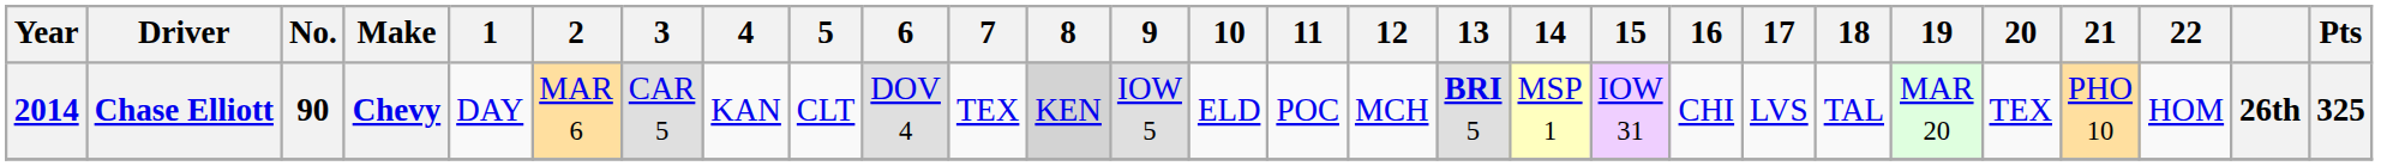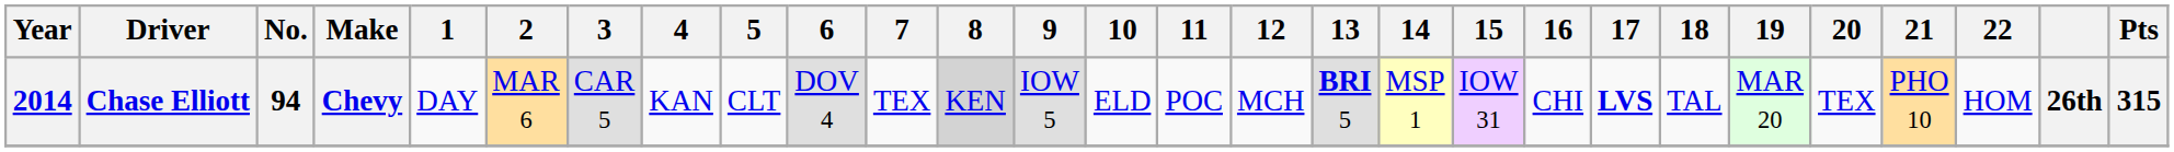 <table class="wikitable" style="text-align:center; font-size:75%">
 <tr>
 <th>Year</th>
 <th>Driver</th>
 <th>No.</th>
 <th>Make</th>
 <th>1</th>
 <th>2</th>
 <th>3</th>
 <th>4</th>
 <th>5</th>
 <th>6</th>
 <th>7</th>
 <th>8</th>
 <th>9</th>
 <th>10</th>
 <th>11</th>
 <th>12</th>
 <th>13</th>
 <th>14</th>
 <th>15</th>
 <th>16</th>
 <th>17</th>
 <th>18</th>
 <th>19</th>
 <th>20</th>
 <th>21</th>
 <th>22</th>
 <th></th>
 <th>Pts</th>
 </tr>
 <tr>
 <th><a href='#'>2014</a></th>
 <th><a href='#'>Chase Elliott</a></th>
-<th>90</th>
+<th>94</th>
 <th><a href='#'>Chevy</a></th>
 <td><a href='#'>DAY</a></td>
 <td style="background:#FFDF9F;"><a href='#'>MAR</a><br><small>6</small></td>
 <td style="background:#DFDFDF;"><a href='#'>CAR</a><br><small>5</small></td>
 <td><a href='#'>KAN</a></td>
 <td><a href='#'>CLT</a></td>
 <td style="background:#DFDFDF;"><a href='#'>DOV</a><br><small>4</small></td>
 <td><a href='#'>TEX</a></td>
 <td style="background: lightgrey;"><a href='#'>KEN</a></td>
 <td style="background:#DFDFDF;"><a href='#'>IOW</a><br><small>5</small></td>
 <td><a href='#'>ELD</a></td>
 <td><a href='#'>POC</a></td>
 <td><a href='#'>MCH</a></td>
 <td style="background:#DFDFDF;"><strong><a href='#'>BRI</a></strong><br><small>5</small></td>
 <td style="background:#FFFFBF;"><a href='#'>MSP</a><br><small>1</small></td>
 <td style="background:#EFCFFF;"><a href='#'>IOW</a><br><small>31</small></td>
 <td><a href='#'>CHI</a></td>
-<td><a href='#'>LVS</a></td>
+<td><strong><a href='#'>LVS</a></strong></td>
 <td><a href='#'>TAL</a></td>
 <td style="background:#DFFFDF;"><a href='#'>MAR</a><br><small>20</small></td>
 <td><a href='#'>TEX</a></td>
 <td style="background:#FFDF9F;"><a href='#'>PHO</a><br><small>10</small></td>
 <td><a href='#'>HOM</a></td>
 <th>26th</th>
-<th>325</th>
+<th>315</th>
 </tr>
 <tr>
 </tr>
 </table>
